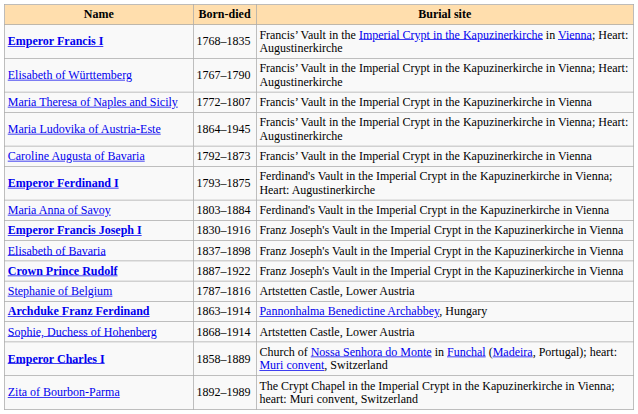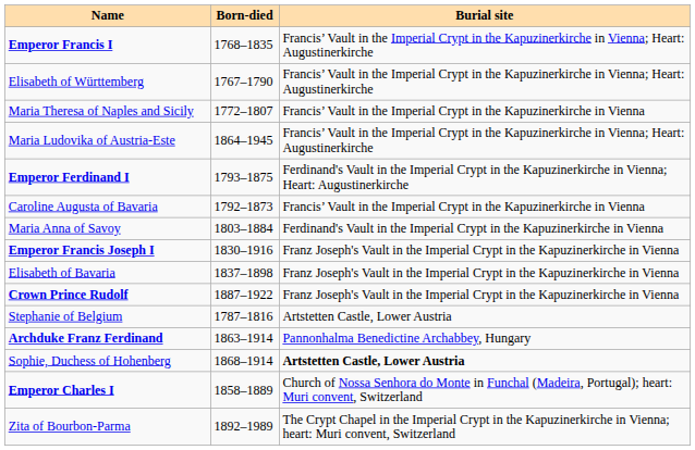 <table width = "95%" border = 1 border="1" cellpadding="4" cellspacing="0" style="margin: 0.5em 1em 0.5em 0; background: #f9f9f9; border: 1px #aaa solid; border-collapse: collapse;">
 <tr>
 <th width="30%" bgcolor="#ffdead">Name</th>
 <th width="10%" bgcolor="#ffdead">Born-died</th>
 <th width="90%" bgcolor="#ffdead">Burial site</th>
 </tr>
 <tr>
 <td><strong><a href='#'>Emperor Francis I</a></strong></td>
 <td>1768–1835</td>
 <td>Francis’ Vault in the <a href='#'>Imperial Crypt in the Kapuzinerkirche</a> in <a href='#'>Vienna</a>; Heart: Augustinerkirche</td>
 </tr>
 <tr>
 <td><a href='#'>Elisabeth of Württemberg</a></td>
 <td>1767–1790</td>
 <td>Francis’ Vault in the Imperial Crypt in the Kapuzinerkirche in Vienna; Heart: Augustinerkirche</td>
 </tr>
 <tr>
 <td><a href='#'>Maria Theresa of Naples and Sicily</a></td>
 <td>1772–1807</td>
 <td>Francis’ Vault in the Imperial Crypt in the Kapuzinerkirche in Vienna</td>
 </tr>
 <tr>
 <td><a href='#'>Maria Ludovika of Austria-Este</a></td>
 <td>1864–1945</td>
 <td>Francis’ Vault in the Imperial Crypt in the Kapuzinerkirche in Vienna; Heart: Augustinerkirche</td>
 </tr>
 <tr>
+<td><strong><a href='#'>Emperor Ferdinand I</a></strong></td>
+<td>1793–1875</td>
+<td>Ferdinand's Vault in the Imperial Crypt in the Kapuzinerkirche in Vienna; Heart: Augustinerkirche</td>
+</tr>
+<tr>
 <td><a href='#'>Caroline Augusta of Bavaria</a></td>
 <td>1792–1873</td>
 <td>Francis’ Vault in the Imperial Crypt in the Kapuzinerkirche in Vienna</td>
-</tr>
-<tr>
-<td><strong><a href='#'>Emperor Ferdinand I</a></strong></td>
-<td>1793–1875</td>
-<td>Ferdinand's Vault in the Imperial Crypt in the Kapuzinerkirche in Vienna; Heart: Augustinerkirche</td>
 </tr>
 <tr>
 <td><a href='#'>Maria Anna of Savoy</a></td>
 <td>1803–1884</td>
 <td>Ferdinand's Vault in the Imperial Crypt in the Kapuzinerkirche in Vienna</td>
 </tr>
 <tr>
 <td><strong><a href='#'>Emperor Francis Joseph I</a></strong></td>
 <td>1830–1916</td>
 <td>Franz Joseph's Vault in the Imperial Crypt in the Kapuzinerkirche in Vienna</td>
 </tr>
 <tr>
 <td><a href='#'>Elisabeth of Bavaria</a></td>
 <td>1837–1898</td>
 <td>Franz Joseph's Vault in the Imperial Crypt in the Kapuzinerkirche in Vienna</td>
 </tr>
 <tr>
 <td><strong><a href='#'>Crown Prince Rudolf</a></strong></td>
 <td>1887–1922</td>
 <td>Franz Joseph's Vault in the Imperial Crypt in the Kapuzinerkirche in Vienna</td>
 </tr>
 <tr>
 <td><a href='#'>Stephanie of Belgium</a></td>
 <td>1787–1816</td>
 <td>Artstetten Castle, Lower Austria</td>
 </tr>
 <tr>
 <td><strong><a href='#'>Archduke Franz Ferdinand</a></strong></td>
 <td>1863–1914</td>
 <td><a href='#'>Pannonhalma Benedictine Archabbey</a>, Hungary</td>
 </tr>
 <tr>
 <td><a href='#'>Sophie, Duchess of Hohenberg</a></td>
 <td>1868–1914</td>
-<td>Artstetten Castle, Lower Austria</td>
+<td><strong>Artstetten Castle, Lower Austria</strong></td>
 </tr>
 <tr>
 <td><strong><a href='#'>Emperor Charles I</a></strong></td>
 <td>1858–1889</td>
 <td>Church of <a href='#'>Nossa Senhora do Monte</a> in <a href='#'>Funchal</a> (<a href='#'>Madeira</a>, Portugal); heart: <a href='#'>Muri convent</a>, Switzerland</td>
 </tr>
 <tr>
 <td><a href='#'>Zita of Bourbon-Parma</a></td>
 <td>1892–1989</td>
 <td>The Crypt Chapel in the Imperial Crypt in the Kapuzinerkirche in Vienna; heart: Muri convent, Switzerland</td>
 </tr>
 </table>
